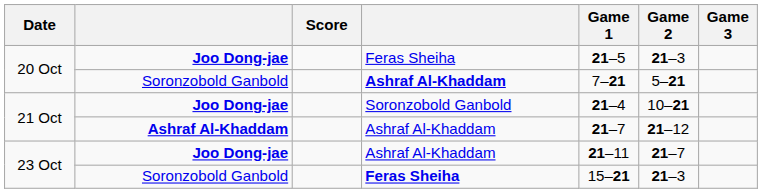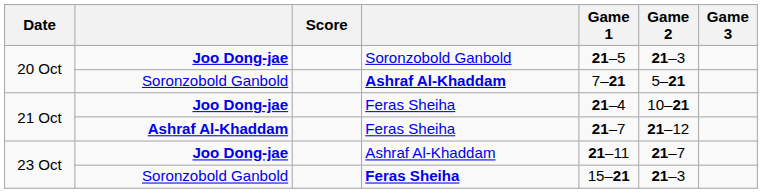 <table class="wikitable" style="text-align:center; font-size:90% ">
 <tr>
 <th width="60">Date</th>
 <th align="right" width="200"></th>
 <th width="60">Score</th>
 <th align="left" width="200"></th>
 <th width="50">Game 1</th>
 <th width="50">Game 2</th>
 <th width="50">Game 3</th>
 </tr>
 <tr>
 <td rowspan="2">20 Oct</td>
 <td align="right"><strong><a href='#'>Joo Dong-jae</a> </strong></td>
 <td align="center"></td>
-<td align="left"> <a href='#'>Feras Sheiha</a></td>
+<td align="left"> <a href='#'>Soronzobold Ganbold</a></td>
 <td><strong>21</strong>–5</td>
 <td><strong>21</strong>–3</td>
 <td></td>
 </tr>
 <tr>
 <td align="right"><a href='#'>Soronzobold Ganbold</a> </td>
 <td align="center"></td>
 <td align="left"><strong> <a href='#'>Ashraf Al-Khaddam</a></strong></td>
 <td>7–<strong>21</strong></td>
 <td>5–<strong>21</strong></td>
 <td></td>
 </tr>
 <tr>
 <td rowspan="2">21 Oct</td>
 <td align="right"><strong><a href='#'>Joo Dong-jae</a> </strong></td>
 <td align="center"></td>
-<td align="left"> <a href='#'>Soronzobold Ganbold</a></td>
+<td align="left"> <a href='#'>Feras Sheiha</a></td>
 <td><strong>21</strong>–4</td>
 <td>10–<strong>21</strong></td>
 <td></td>
 </tr>
 <tr>
 <td align="right"><strong><a href='#'>Ashraf Al-Khaddam</a> </strong></td>
 <td align="center"></td>
-<td align="left"> <a href='#'>Ashraf Al-Khaddam</a></td>
+<td align="left"> <a href='#'>Feras Sheiha</a></td>
 <td><strong>21</strong>–7</td>
 <td><strong>21</strong>–12</td>
 <td></td>
 </tr>
 <tr>
 <td rowspan="2">23 Oct</td>
 <td align="right"><strong><a href='#'>Joo Dong-jae</a> </strong></td>
 <td align="center"></td>
 <td align="left"> <a href='#'>Ashraf Al-Khaddam</a></td>
 <td><strong>21</strong>–11</td>
 <td><strong>21</strong>–7</td>
 <td></td>
 </tr>
 <tr>
 <td align="right"><a href='#'>Soronzobold Ganbold</a> </td>
 <td align="center"></td>
 <td align="left"><strong> <a href='#'>Feras Sheiha</a></strong></td>
 <td>15–<strong>21</strong></td>
 <td><strong>21</strong>–3</td>
 <td></td>
 </tr>
 </table>
